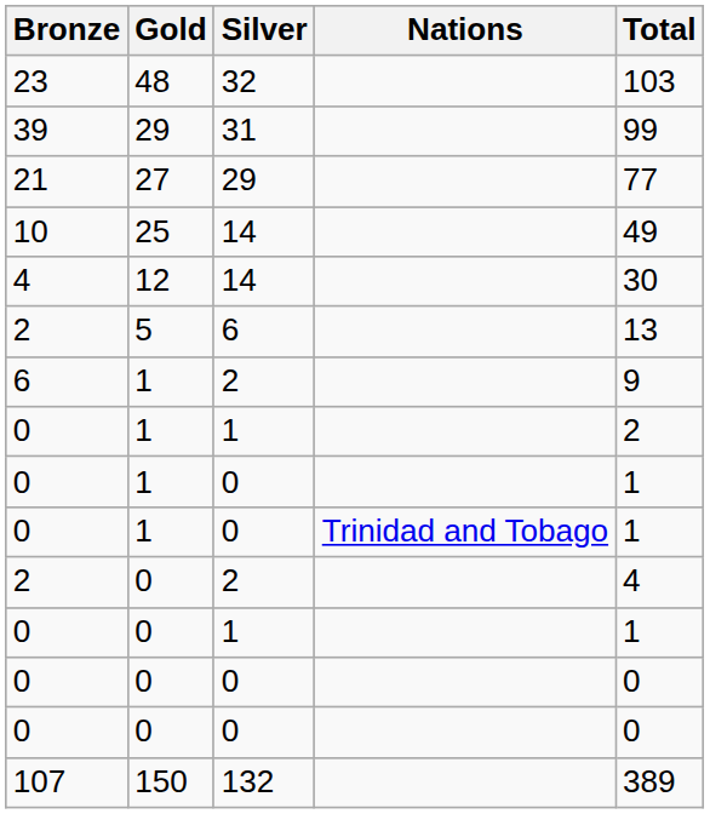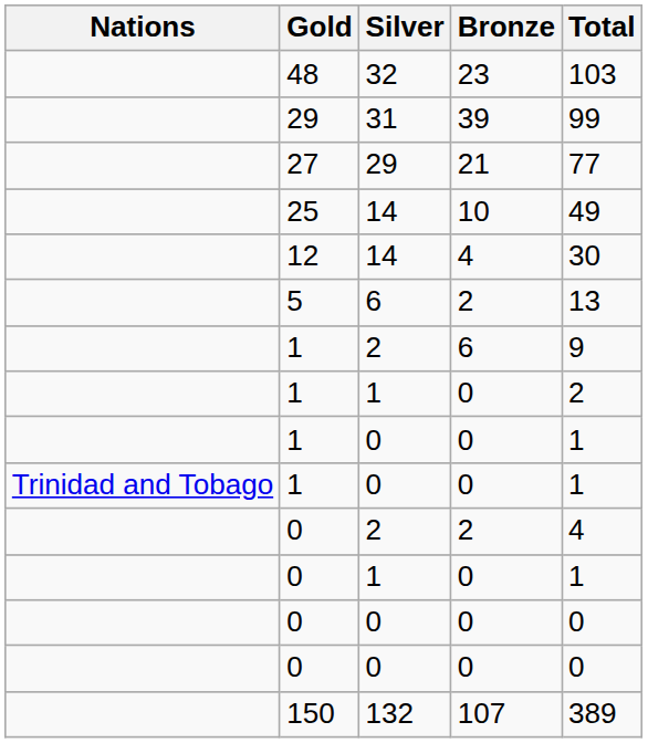 <table class="wikitable">
 <tr>
-<th>Bronze</th>
+<th>Nations</th>
 <th>Gold</th>
 <th>Silver</th>
-<th>Nations</th>
+<th>Bronze</th>
 <th>Total</th>
 </tr>
 <tr>
-<td>23</td>
+<td></td>
 <td>48</td>
 <td>32</td>
-<td></td>
+<td>23</td>
 <td>103</td>
 </tr>
 <tr>
-<td>39</td>
+<td></td>
 <td>29</td>
 <td>31</td>
-<td></td>
+<td>39</td>
 <td>99</td>
 </tr>
 <tr>
-<td>21</td>
+<td></td>
 <td>27</td>
 <td>29</td>
-<td></td>
+<td>21</td>
 <td>77</td>
 </tr>
 <tr>
-<td>10</td>
+<td></td>
 <td>25</td>
 <td>14</td>
-<td></td>
+<td>10</td>
 <td>49</td>
 </tr>
 <tr>
-<td>4</td>
+<td></td>
 <td>12</td>
 <td>14</td>
-<td></td>
+<td>4</td>
 <td>30</td>
 </tr>
 <tr>
-<td>2</td>
+<td></td>
 <td>5</td>
 <td>6</td>
-<td></td>
+<td>2</td>
 <td>13</td>
 </tr>
 <tr>
-<td>6</td>
+<td></td>
 <td>1</td>
 <td>2</td>
-<td></td>
+<td>6</td>
 <td>9</td>
 </tr>
 <tr>
-<td>0</td>
+<td></td>
 <td>1</td>
 <td>1</td>
-<td></td>
+<td>0</td>
 <td>2</td>
 </tr>
 <tr>
+<td></td>
+<td>1</td>
+<td>0</td>
+<td>0</td>
+<td>1</td>
+</tr>
+<tr>
+<td> <a href='#'>Trinidad and Tobago</a></td>
+<td>1</td>
+<td>0</td>
+<td>0</td>
+<td>1</td>
+</tr>
+<tr>
+<td></td>
+<td>0</td>
+<td>2</td>
+<td>2</td>
+<td>4</td>
+</tr>
+<tr>
+<td></td>
 <td>0</td>
 <td>1</td>
 <td>0</td>
-<td></td>
 <td>1</td>
 </tr>
 <tr>
-<td>0</td>
-<td>1</td>
-<td>0</td>
-<td> <a href='#'>Trinidad and Tobago</a></td>
-<td>1</td>
-</tr>
-<tr>
-<td>2</td>
-<td>0</td>
-<td>2</td>
 <td></td>
-<td>4</td>
-</tr>
-<tr>
-<td>0</td>
-<td>0</td>
-<td>1</td>
-<td></td>
-<td>1</td>
-</tr>
-<tr>
 <td>0</td>
 <td>0</td>
 <td>0</td>
-<td></td>
 <td>0</td>
 </tr>
 <tr>
+<td></td>
 <td>0</td>
 <td>0</td>
 <td>0</td>
-<td></td>
 <td>0</td>
 </tr>
 <tr>
-<td>107</td>
+<td></td>
 <td>150</td>
 <td>132</td>
-<td></td>
+<td>107</td>
 <td>389</td>
 </tr>
 </table>
